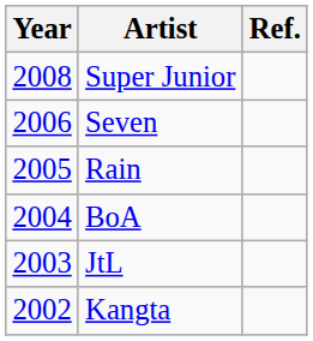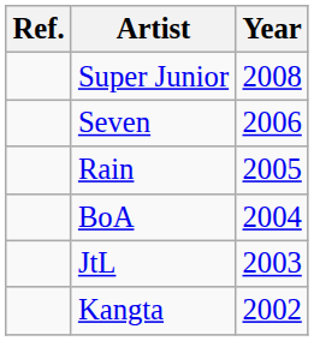 <table class="wikitable">
 <tr>
+<th>Ref.</th>
+<th>Artist</th>
 <th>Year</th>
-<th>Artist</th>
-<th>Ref.</th>
 </tr>
 <tr>
+<td></td>
+<td><a href='#'>Super Junior</a></td>
 <td><a href='#'>2008</a></td>
-<td><a href='#'>Super Junior</a></td>
-<td></td>
 </tr>
 <tr>
+<td></td>
+<td><a href='#'>Seven</a></td>
 <td><a href='#'>2006</a></td>
-<td><a href='#'>Seven</a></td>
-<td></td>
 </tr>
 <tr>
+<td></td>
+<td><a href='#'>Rain</a></td>
 <td><a href='#'>2005</a></td>
-<td><a href='#'>Rain</a></td>
-<td></td>
 </tr>
 <tr>
+<td></td>
+<td><a href='#'>BoA</a></td>
 <td><a href='#'>2004</a></td>
-<td><a href='#'>BoA</a></td>
-<td></td>
 </tr>
 <tr>
+<td></td>
+<td><a href='#'>JtL</a></td>
 <td><a href='#'>2003</a></td>
-<td><a href='#'>JtL</a></td>
-<td></td>
 </tr>
 <tr>
+<td></td>
+<td><a href='#'>Kangta</a></td>
 <td><a href='#'>2002</a></td>
-<td><a href='#'>Kangta</a></td>
-<td></td>
 </tr>
 </table>
